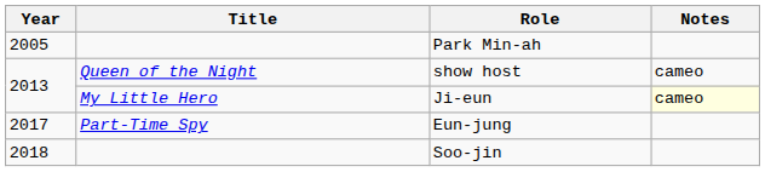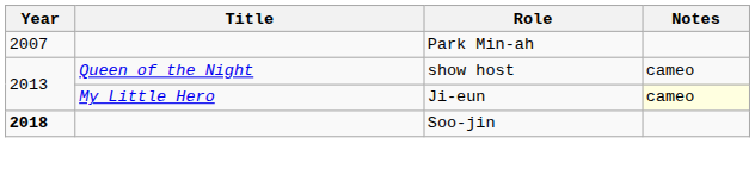 <table class="wikitable" style="width:600px;">
 <tr>
 <th width=50px>Year</th>
 <th>Title</th>
 <th>Role</th>
 <th>Notes</th>
 </tr>
 <tr>
-<td>2005</td>
+<td>2007</td>
 <td><em></em></td>
 <td>Park Min-ah</td>
 <td></td>
 </tr>
 <tr>
 <td rowspan=2>2013</td>
 <td><em><a href='#'>Queen of the Night</a></em></td>
 <td>show host</td>
 <td>cameo</td>
 </tr>
 <tr>
 <td><em><a href='#'>My Little Hero</a></em></td>
 <td>Ji-eun</td>
 <td style="background: lightyellow;">cameo</td>
 </tr>
 <tr>
-<td>2017</td>
-<td><em><a href='#'>Part-Time Spy</a></em></td>
-<td>Eun-jung</td>
-<td></td>
-</tr>
-<tr>
-<td>2018</td>
+<td><strong>2018</strong></td>
 <td><em></em></td>
 <td>Soo-jin</td>
 <td></td>
 </tr>
 </table>
